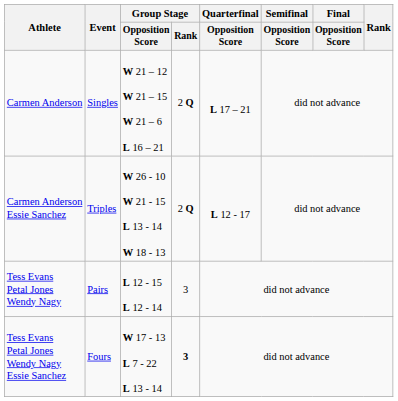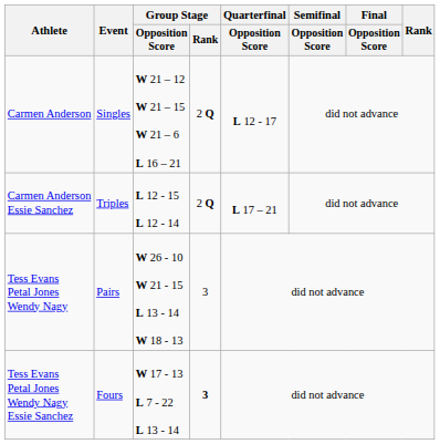 <table class="wikitable" style="font-size:88%">
 <tr>
 <th rowspan=2>Athlete</th>
 <th rowspan=2>Event</th>
 <th colspan=2>Group Stage</th>
 <th>Quarterfinal</th>
 <th>Semifinal</th>
 <th>Final</th>
 <th rowspan=2>Rank</th>
 </tr>
 <tr style="font-size:95%">
 <th>Opposition<br>Score</th>
 <th>Rank</th>
 <th>Opposition<br>Score</th>
 <th>Opposition<br>Score</th>
 <th>Opposition<br>Score</th>
 </tr>
 <tr align=center>
 <td align=left><a href='#'>Carmen Anderson</a></td>
 <td align=left><a href='#'>Singles</a></td>
 <td align=left><br><strong>W</strong> 21 – 12<br><br><strong>W</strong> 21 – 15<br><br><strong>W</strong> 21 – 6<br><br><strong>L</strong> 16 – 21</td>
 <td>2 <strong>Q</strong></td>
-<td><br><strong>L</strong> 17 – 21</td>
+<td><br><strong>L</strong> 12 - 17</td>
 <td colspan=3>did not advance</td>
 </tr>
 <tr align=center>
 <td align=left><a href='#'>Carmen Anderson</a><br><a href='#'>Essie Sanchez</a></td>
 <td align=left><a href='#'>Triples</a></td>
-<td align=left><br><strong>W</strong> 26 - 10<br><br><strong>W</strong> 21 - 15<br><br><strong>L</strong> 13 - 14<br><br><strong>W</strong> 18 - 13</td>
+<td align=left><br><strong>L</strong> 12 - 15<br><br><strong>L</strong> 12 - 14</td>
 <td>2 <strong>Q</strong></td>
-<td><br><strong>L</strong> 12 - 17</td>
+<td><br><strong>L</strong> 17 – 21</td>
 <td colspan=3>did not advance</td>
 </tr>
 <tr align=center>
 <td align=left><a href='#'>Tess Evans</a><br><a href='#'>Petal Jones</a><br><a href='#'>Wendy Nagy</a></td>
 <td align=left><a href='#'>Pairs</a></td>
-<td align=left><br><strong>L</strong> 12 - 15<br><br><strong>L</strong> 12 - 14</td>
+<td align=left><br><strong>W</strong> 26 - 10<br><br><strong>W</strong> 21 - 15<br><br><strong>L</strong> 13 - 14<br><br><strong>W</strong> 18 - 13</td>
 <td>3</td>
 <td colspan=4>did not advance</td>
 </tr>
 <tr align=center>
 <td align=left><a href='#'>Tess Evans</a><br><a href='#'>Petal Jones</a><br><a href='#'>Wendy Nagy</a><br><a href='#'>Essie Sanchez</a></td>
 <td align=left><a href='#'>Fours</a></td>
 <td align=left><br><strong>W</strong> 17 - 13<br><br><strong>L</strong> 7 - 22<br><br><strong>L</strong> 13 - 14</td>
 <td><strong>3</strong></td>
 <td colspan=4>did not advance</td>
 </tr>
 </table>
